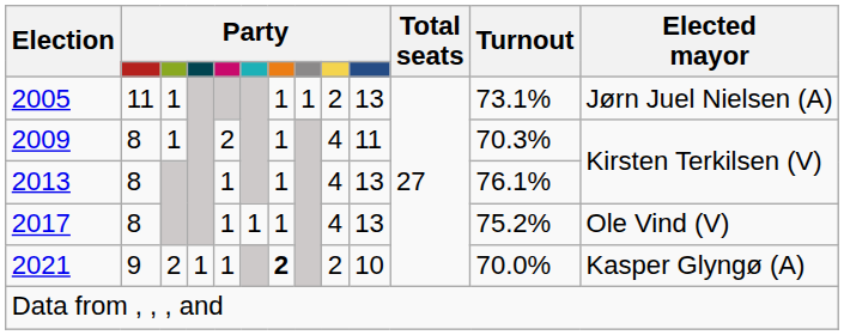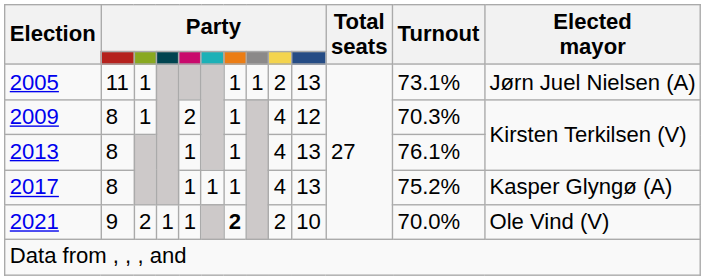 <table class="wikitable">
 <tr>
 <th rowspan="2">Election</th>
 <th colspan="9">Party</th>
 <th rowspan="2">Total<br>seats</th>
 <th rowspan="2">Turnout</th>
 <th rowspan="2">Elected<br>mayor</th>
 </tr>
 <tr>
 <td style="background:#B5211D;"><strong><a href='#'></a></strong></td>
 <td style="background:#89A920;"><strong><a href='#'></a></strong></td>
 <td style="background:#004450;"><strong><a href='#'></a></strong></td>
 <td style="background:#C9096C;"><strong><a href='#'></a></strong></td>
 <td style="background:#1CB1B7;"><strong><a href='#'></a></strong></td>
 <td style="background:#EC7D14;"><strong><a href='#'></a></strong></td>
 <td style="background:#8B8989;"><strong></strong></td>
 <td style="background:#F4D44D;"><strong><a href='#'></a></strong></td>
 <td style="background:#254C85;"><strong><a href='#'></a></strong></td>
 </tr>
 <tr>
 <td><a href='#'>2005</a></td>
 <td>11</td>
 <td>1</td>
 <td style="background:#CDC9C9;" rowspan="4"></td>
 <td style="background:#CDC9C9;"></td>
 <td style="background:#CDC9C9;" rowspan="3"></td>
 <td>1</td>
 <td>1</td>
 <td>2</td>
 <td>13</td>
 <td rowspan="5">27</td>
 <td>73.1%</td>
 <td>Jørn Juel Nielsen (A)</td>
 </tr>
 <tr>
 <td><a href='#'>2009</a></td>
 <td>8</td>
 <td>1</td>
 <td>2</td>
 <td>1</td>
 <td style="background:#CDC9C9;" rowspan="4"></td>
 <td>4</td>
-<td>11</td>
+<td>12</td>
 <td>70.3%</td>
 <td rowspan="2">Kirsten Terkilsen (V)</td>
 </tr>
 <tr>
 <td><a href='#'>2013</a></td>
 <td>8</td>
 <td style="background:#CDC9C9;" rowspan="2"></td>
 <td>1</td>
 <td>1</td>
 <td>4</td>
 <td>13</td>
 <td>76.1%</td>
 </tr>
 <tr>
 <td><a href='#'>2017</a></td>
 <td>8</td>
 <td>1</td>
 <td>1</td>
 <td>1</td>
 <td>4</td>
 <td>13</td>
 <td>75.2%</td>
-<td>Ole Vind (V)</td>
+<td>Kasper Glyngø (A)</td>
 </tr>
 <tr>
 <td><a href='#'>2021</a></td>
 <td>9</td>
 <td>2</td>
 <td>1</td>
 <td>1</td>
 <td style="background:#CDC9C9;"></td>
 <td><strong>2</strong></td>
 <td>2</td>
 <td>10</td>
 <td>70.0%</td>
-<td>Kasper Glyngø (A)</td>
+<td>Ole Vind (V)</td>
 </tr>
 <tr>
 <td colspan="15">Data from , , ,  and </td>
 </tr>
 </table>
